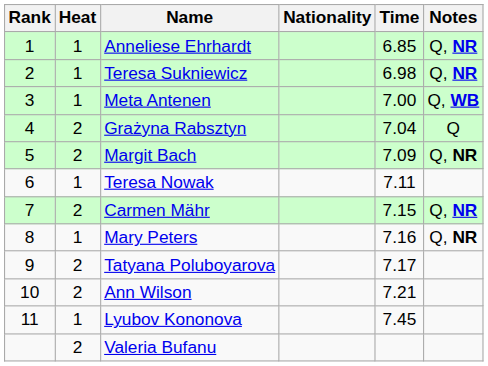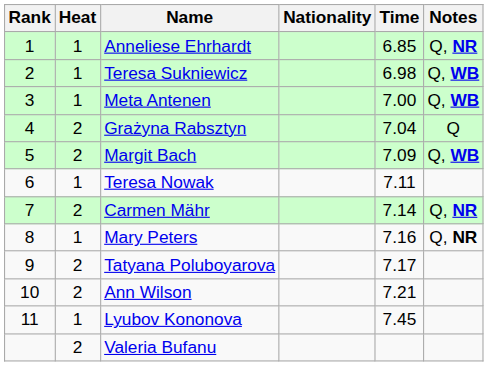 <table class="wikitable sortable" style="text-align:center">
 <tr>
 <th>Rank</th>
 <th>Heat</th>
 <th>Name</th>
 <th>Nationality</th>
 <th>Time</th>
 <th>Notes</th>
 </tr>
 <tr bgcolor=ccffcc>
 <td>1</td>
 <td>1</td>
 <td align="left"><a href='#'>Anneliese Ehrhardt</a></td>
 <td align=left></td>
 <td>6.85</td>
 <td>Q, <strong><a href='#'>NR</a></strong></td>
 </tr>
 <tr bgcolor=ccffcc>
 <td>2</td>
 <td>1</td>
 <td align="left"><a href='#'>Teresa Sukniewicz</a></td>
 <td align=left></td>
 <td>6.98</td>
-<td>Q, <strong><a href='#'>NR</a></strong></td>
+<td>Q, <strong><a href='#'>WB</a></strong></td>
 </tr>
 <tr bgcolor=ccffcc>
 <td>3</td>
 <td>1</td>
 <td align="left"><a href='#'>Meta Antenen</a></td>
 <td align=left></td>
 <td>7.00</td>
 <td>Q, <strong><a href='#'>WB</a></strong></td>
 </tr>
 <tr bgcolor=ccffcc>
 <td>4</td>
 <td>2</td>
 <td align="left"><a href='#'>Grażyna Rabsztyn</a></td>
 <td align=left></td>
 <td>7.04</td>
 <td>Q</td>
 </tr>
 <tr bgcolor=ccffcc>
 <td>5</td>
 <td>2</td>
 <td align="left"><a href='#'>Margit Bach</a></td>
 <td align=left></td>
 <td>7.09</td>
-<td>Q, <strong>NR</strong></td>
+<td>Q, <strong><a href='#'>WB</a></strong></td>
 </tr>
 <tr>
 <td>6</td>
 <td>1</td>
 <td align="left"><a href='#'>Teresa Nowak</a></td>
 <td align=left></td>
 <td>7.11</td>
 <td></td>
 </tr>
 <tr bgcolor=ccffcc>
 <td>7</td>
 <td>2</td>
 <td align="left"><a href='#'>Carmen Mähr</a></td>
 <td align=left></td>
-<td>7.15</td>
+<td>7.14</td>
 <td>Q, <strong><a href='#'>NR</a></strong></td>
 </tr>
 <tr>
 <td>8</td>
 <td>1</td>
 <td align="left"><a href='#'>Mary Peters</a></td>
 <td align=left></td>
 <td>7.16</td>
 <td>Q, <strong>NR</strong></td>
 </tr>
 <tr>
 <td>9</td>
 <td>2</td>
 <td align="left"><a href='#'>Tatyana Poluboyarova</a></td>
 <td align=left></td>
 <td>7.17</td>
 <td></td>
 </tr>
 <tr>
 <td>10</td>
 <td>2</td>
 <td align="left"><a href='#'>Ann Wilson</a></td>
 <td align=left></td>
 <td>7.21</td>
 <td></td>
 </tr>
 <tr>
 <td>11</td>
 <td>1</td>
 <td align="left"><a href='#'>Lyubov Kononova</a></td>
 <td align=left></td>
 <td>7.45</td>
 <td></td>
 </tr>
 <tr>
 <td></td>
 <td>2</td>
 <td align="left"><a href='#'>Valeria Bufanu</a></td>
 <td align=left></td>
 <td></td>
 <td></td>
 </tr>
 </table>
